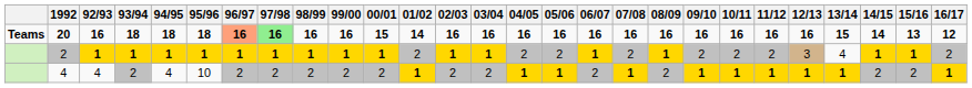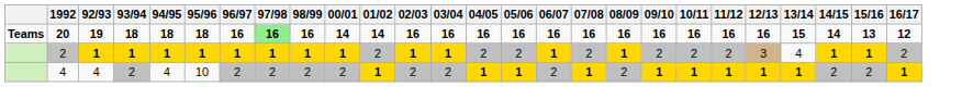 <table class="wikitable" style="font-size:80%;">
 <tr style="text-align:LEFT;">
 <th></th>
 <th>1992</th>
 <th>92/93</th>
 <th>93/94</th>
 <th>94/95</th>
 <th>95/96</th>
 <th>96/97</th>
 <th>97/98</th>
 <th>98/99</th>
-<th>99/00</th>
 <th>00/01</th>
 <th>01/02</th>
 <th>02/03</th>
 <th>03/04</th>
 <th>04/05</th>
 <th>05/06</th>
 <th>06/07</th>
 <th>07/08</th>
 <th>08/09</th>
 <th>09/10</th>
 <th>10/11</th>
 <th>11/12</th>
 <th>12/13</th>
 <th>13/14</th>
 <th>14/15</th>
 <th>15/16</th>
 <th>16/17</th>
 </tr>
 <tr align=CENTER>
 <td><strong>Teams</strong></td>
 <td><strong>20</strong></td>
-<td><strong>16</strong></td>
+<td><strong>19</strong></td>
 <td><strong>18</strong></td>
 <td><strong>18</strong></td>
 <td><strong>18</strong></td>
-<td style="background: lightsalmon;"><strong>16</strong></td>
+<td><strong>16</strong></td>
 <td style="background: lightgreen;"><strong>16</strong></td>
 <td><strong>16</strong></td>
-<td><strong>16</strong></td>
-<td><strong>15</strong></td>
+<td><strong>14</strong></td>
 <td><strong>14</strong></td>
 <td><strong>16</strong></td>
 <td><strong>16</strong></td>
 <td><strong>16</strong></td>
 <td><strong>16</strong></td>
 <td><strong>16</strong></td>
 <td><strong>16</strong></td>
 <td><strong>16</strong></td>
 <td><strong>16</strong></td>
 <td><strong>16</strong></td>
 <td><strong>16</strong></td>
 <td><strong>16</strong></td>
 <td><strong>15</strong></td>
 <td><strong>14</strong></td>
 <td><strong>13</strong></td>
 <td><strong>12</strong></td>
 </tr>
 <tr style="text-align:CENTER; vertical-align:BOTTOM;">
 <td style="text-align:LEFT; background:#d0f0c0;"></td>
 <td style="background:silver;">2</td>
-<td bgcolor=gold><strong>1</strong></td>
 <td bgcolor=gold><strong>1</strong></td>
 <td bgcolor=gold><strong>1</strong></td>
 <td bgcolor=gold><strong>1</strong></td>
 <td bgcolor=gold><strong>1</strong></td>
 <td bgcolor=gold><strong>1</strong></td>
 <td bgcolor=gold><strong>1</strong></td>
 <td bgcolor=gold><strong>1</strong></td>
 <td bgcolor=gold><strong>1</strong></td>
 <td style="background:silver;">2</td>
 <td bgcolor=gold><strong>1</strong></td>
 <td bgcolor=gold><strong>1</strong></td>
 <td style="background:silver;">2</td>
 <td style="background:silver;">2</td>
 <td bgcolor=gold><strong>1</strong></td>
 <td style="background:silver;">2</td>
 <td bgcolor=gold><strong>1</strong></td>
 <td style="background:silver;">2</td>
 <td style="background:silver;">2</td>
 <td style="background:silver;">2</td>
 <td bgcolor=tan>3</td>
 <td>4</td>
 <td bgcolor=gold><strong>1</strong></td>
 <td bgcolor=gold><strong>1</strong></td>
 <td style="background:silver;">2</td>
 </tr>
 <tr style="text-align:CENTER; vertical-align:BOTTOM;">
 <td style="text-align:LEFT; background:#d0f0c0;"></td>
 <td>4</td>
 <td>4</td>
 <td style="background:silver;">2</td>
 <td>4</td>
 <td>10</td>
 <td style="background:silver;">2</td>
 <td style="background:silver;">2</td>
 <td style="background:silver;">2</td>
 <td style="background:silver;">2</td>
-<td style="background:silver;">2</td>
 <td bgcolor=gold><strong>1</strong></td>
 <td style="background:silver;">2</td>
 <td style="background:silver;">2</td>
 <td bgcolor=gold><strong>1</strong></td>
 <td bgcolor=gold><strong>1</strong></td>
 <td style="background:silver;">2</td>
 <td bgcolor=gold><strong>1</strong></td>
 <td style="background:silver;">2</td>
 <td bgcolor=gold><strong>1</strong></td>
 <td bgcolor=gold><strong>1</strong></td>
 <td bgcolor=gold><strong>1</strong></td>
 <td bgcolor=gold><strong>1</strong></td>
 <td bgcolor=gold><strong>1</strong></td>
 <td style="background:silver;">2</td>
 <td style="background:silver;">2</td>
 <td bgcolor=gold><strong>1</strong></td>
 </tr>
 </table>
